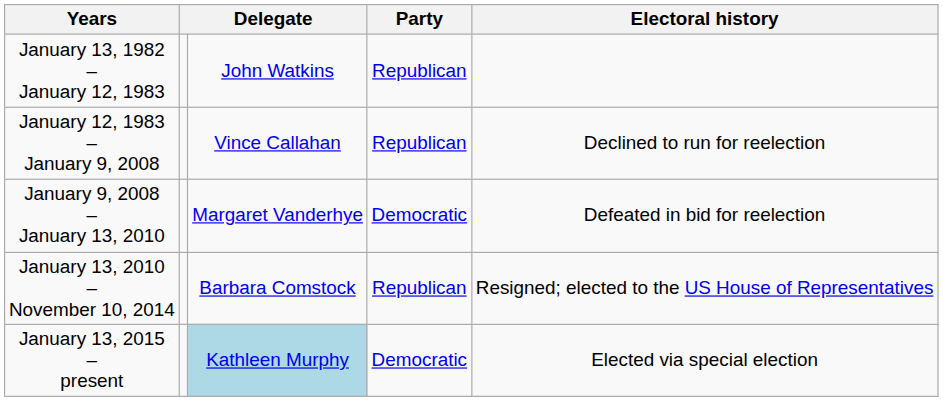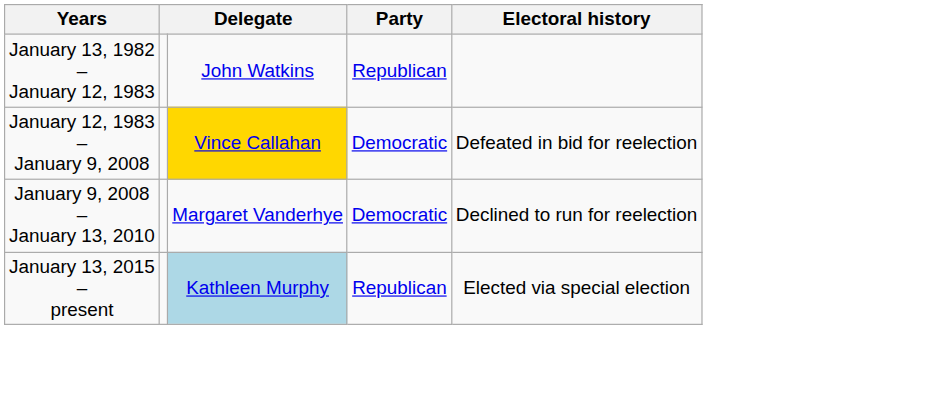 <table class=wikitable style="text-align:center">
 <tr valign=bottom>
 <th>Years</th>
 <th colspan=2>Delegate</th>
 <th>Party</th>
 <th>Electoral history</th>
 </tr>
 <tr>
 <td nowrap><span>January 13, 1982</span><br>–<br><span>January 12, 1983</span></td>
 <td></td>
 <td><a href='#'>John Watkins</a></td>
 <td><a href='#'>Republican</a></td>
 <td></td>
 </tr>
 <tr>
 <td nowrap><span>January 12, 1983</span><br>–<br><span>January 9, 2008</span></td>
 <td align=left></td>
-<td><a href='#'>Vince Callahan</a></td>
-<td><a href='#'>Republican</a></td>
-<td>Declined to run for reelection</td>
+<td style="background: gold;"><a href='#'>Vince Callahan</a></td>
+<td><a href='#'>Democratic</a></td>
+<td>Defeated in bid for reelection</td>
 </tr>
 <tr>
 <td nowrap><span>January 9, 2008</span><br>–<br><span>January 13, 2010</span></td>
 <td align=left></td>
 <td><a href='#'>Margaret Vanderhye</a></td>
 <td><a href='#'>Democratic</a></td>
-<td>Defeated in bid for reelection</td>
-</tr>
-<tr>
-<td nowrap><span>January 13, 2010</span><br>–<br><span>November 10, 2014</span></td>
-<td align=left></td>
-<td><a href='#'>Barbara Comstock</a></td>
-<td><a href='#'>Republican</a></td>
-<td>Resigned; elected to the <a href='#'>US House of Representatives</a></td>
+<td>Declined to run for reelection</td>
 </tr>
 <tr>
 <td nowrap><span>January 13, 2015</span><br>–<br><span>present</span></td>
 <td></td>
 <td style="background: lightblue;"><a href='#'>Kathleen Murphy</a></td>
-<td><a href='#'>Democratic</a></td>
+<td><a href='#'>Republican</a></td>
 <td>Elected via special election</td>
 </tr>
 </table>
